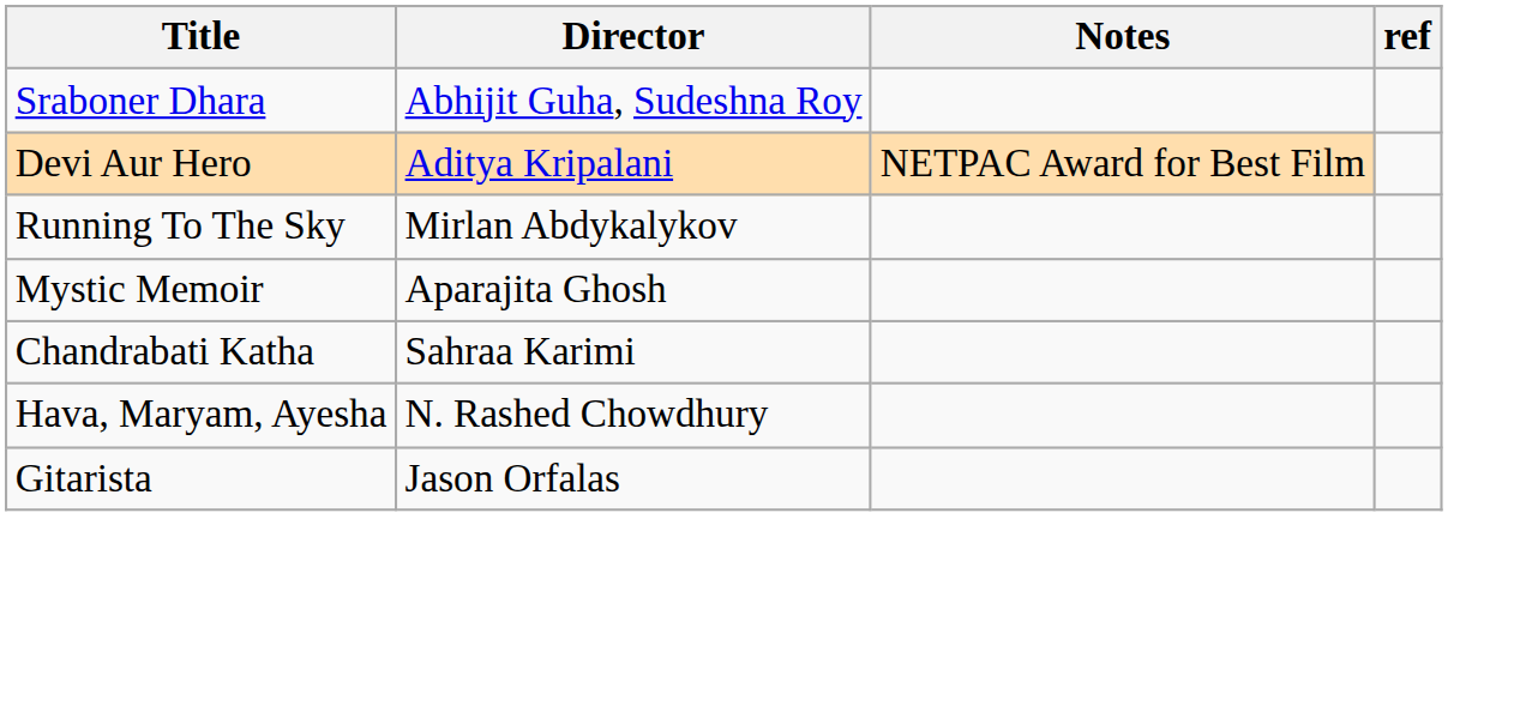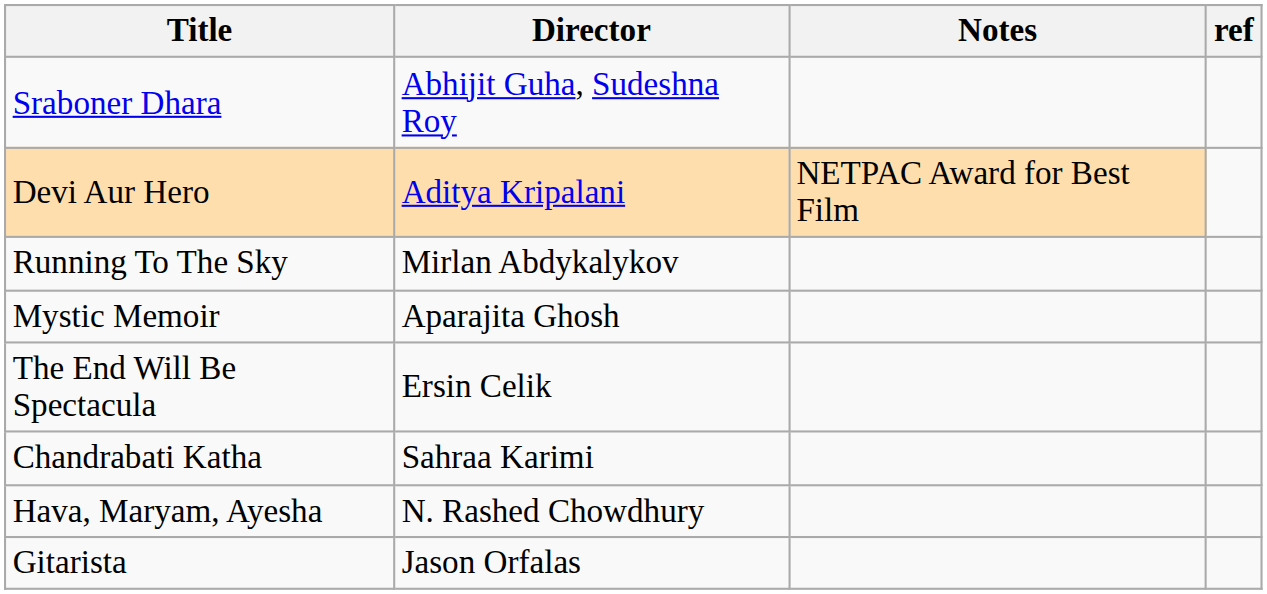 <table class="wikitable">
 <tr>
 <th>Title</th>
 <th>Director</th>
 <th>Notes</th>
 <th>ref</th>
 </tr>
 <tr>
 <td><a href='#'>Sraboner Dhara</a></td>
 <td><a href='#'>Abhijit Guha</a>, <a href='#'>Sudeshna Roy</a></td>
 <td></td>
 <td></td>
 </tr>
 <tr>
 <td style="background:#FFDEAD;">Devi Aur Hero</td>
 <td style="background:#FFDEAD;"><a href='#'>Aditya Kripalani</a></td>
 <td style="background:#FFDEAD;">NETPAC Award for Best Film</td>
 <td></td>
 </tr>
 <tr>
 <td>Running To The Sky</td>
 <td>Mirlan Abdykalykov</td>
 <td></td>
 <td></td>
 </tr>
 <tr>
 <td>Mystic Memoir</td>
 <td>Aparajita Ghosh</td>
 <td></td>
 <td></td>
 </tr>
 <tr>
+<td>The End Will Be Spectacula</td>
+<td>Ersin Celik</td>
+<td></td>
+<td></td>
+</tr>
+<tr>
 <td>Chandrabati Katha</td>
 <td>Sahraa Karimi</td>
 <td></td>
 <td></td>
 </tr>
 <tr>
 <td>Hava, Maryam, Ayesha</td>
 <td>N. Rashed Chowdhury</td>
 <td></td>
 <td></td>
 </tr>
 <tr>
 <td>Gitarista</td>
 <td>Jason Orfalas</td>
 <td></td>
 <td></td>
 </tr>
 </table>
